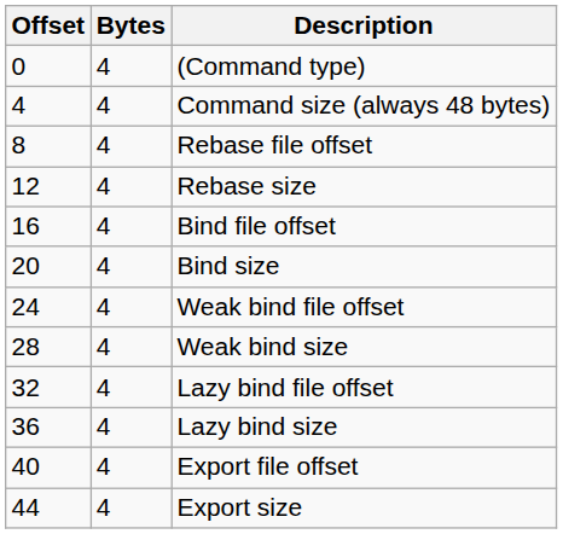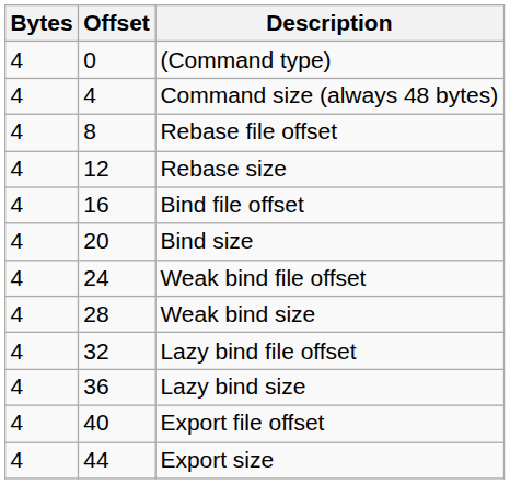 <table class="wikitable">
 <tr>
+<th>Bytes</th>
 <th>Offset</th>
-<th>Bytes</th>
 <th>Description</th>
 </tr>
 <tr>
+<td>4</td>
 <td>0</td>
-<td>4</td>
 <td> (Command type)</td>
 </tr>
 <tr>
 <td>4</td>
 <td>4</td>
 <td>Command size (always 48 bytes)</td>
 </tr>
 <tr>
+<td>4</td>
 <td>8</td>
-<td>4</td>
 <td>Rebase file offset</td>
 </tr>
 <tr>
+<td>4</td>
 <td>12</td>
-<td>4</td>
 <td>Rebase size</td>
 </tr>
 <tr>
+<td>4</td>
 <td>16</td>
-<td>4</td>
 <td>Bind file offset</td>
 </tr>
 <tr>
+<td>4</td>
 <td>20</td>
-<td>4</td>
 <td>Bind size</td>
 </tr>
 <tr>
+<td>4</td>
 <td>24</td>
-<td>4</td>
 <td>Weak bind file offset</td>
 </tr>
 <tr>
+<td>4</td>
 <td>28</td>
-<td>4</td>
 <td>Weak bind size</td>
 </tr>
 <tr>
+<td>4</td>
 <td>32</td>
-<td>4</td>
 <td>Lazy bind file offset</td>
 </tr>
 <tr>
+<td>4</td>
 <td>36</td>
-<td>4</td>
 <td>Lazy bind size</td>
 </tr>
 <tr>
+<td>4</td>
 <td>40</td>
-<td>4</td>
 <td>Export file offset</td>
 </tr>
 <tr>
+<td>4</td>
 <td>44</td>
-<td>4</td>
 <td>Export size</td>
 </tr>
 </table>
